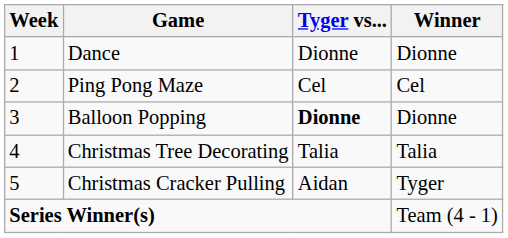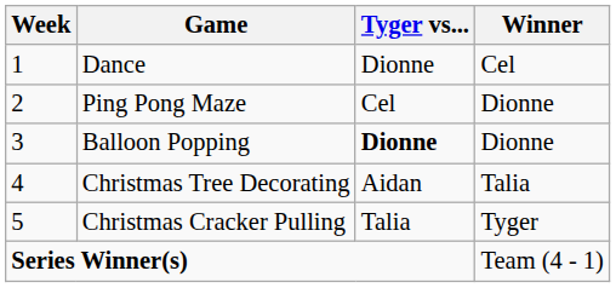 <table class="wikitable plainrowheaders">
 <tr>
 <th>Week</th>
 <th>Game</th>
 <th><a href='#'>Tyger</a> vs...</th>
 <th>Winner</th>
 </tr>
 <tr>
 <td>1</td>
 <td>Dance</td>
 <td>Dionne</td>
-<td>Dionne</td>
+<td>Cel</td>
 </tr>
 <tr>
 <td>2</td>
 <td>Ping Pong Maze</td>
 <td>Cel</td>
-<td>Cel</td>
+<td>Dionne</td>
 </tr>
 <tr>
 <td>3</td>
 <td>Balloon Popping</td>
 <td><strong>Dionne</strong></td>
 <td>Dionne</td>
 </tr>
 <tr>
 <td>4</td>
 <td>Christmas Tree Decorating</td>
-<td>Talia</td>
+<td>Aidan</td>
 <td>Talia</td>
 </tr>
 <tr>
 <td>5</td>
 <td>Christmas Cracker Pulling</td>
-<td>Aidan</td>
+<td>Talia</td>
 <td>Tyger</td>
 </tr>
 <tr>
 <td colspan="3"><strong>Series Winner(s)</strong></td>
 <td>Team (4 - 1)</td>
 </tr>
 </table>
